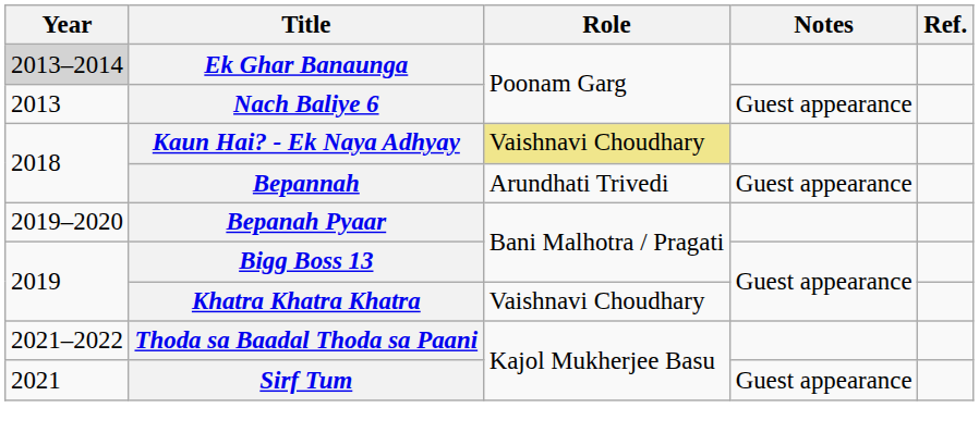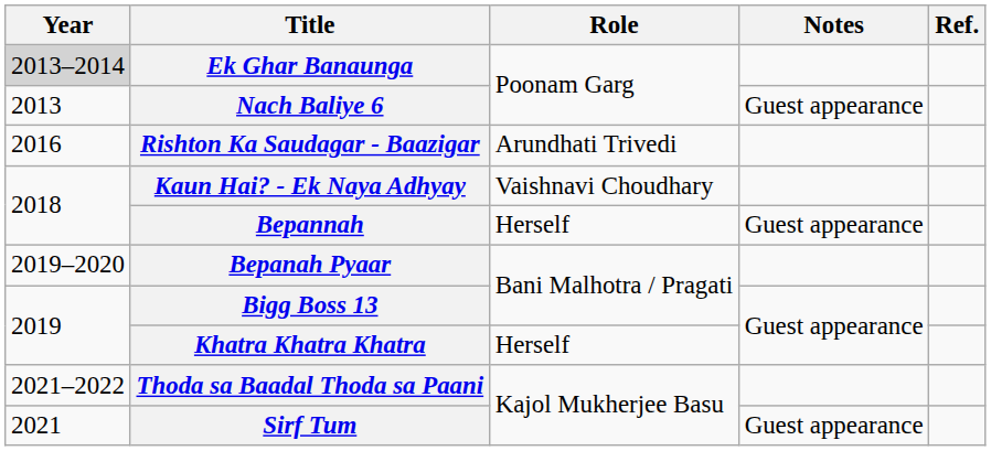 <table class="wikitable plainrowheaders sortable" style="margin-right: 0;" {|>
 <tr>
 <th scope="col">Year</th>
 <th scope="col">Title</th>
 <th scope="col">Role</th>
 <th scope="col" class="unsortable">Notes</th>
 <th scope="col" class="unsortable">Ref.</th>
 </tr>
 <tr>
 <td style="background: lightgrey;">2013–2014</td>
 <th scope="row"><em><a href='#'>Ek Ghar Banaunga</a></em></th>
 <td rowspan="2">Poonam Garg</td>
 <td></td>
 <td></td>
 </tr>
 <tr>
 <td>2013</td>
 <th scope="row"><em><a href='#'>Nach Baliye 6</a></em></th>
 <td>Guest appearance</td>
 <td></td>
 </tr>
 <tr>
+<td>2016</td>
+<th scope="row"><em><a href='#'>Rishton Ka Saudagar - Baazigar</a></em></th>
+<td>Arundhati Trivedi</td>
+<td></td>
+<td></td>
+</tr>
+<tr>
 <td rowspan="2">2018</td>
 <th scope="row"><em><a href='#'>Kaun Hai? - Ek Naya Adhyay</a></em></th>
-<td style="background: khaki;">Vaishnavi Choudhary</td>
+<td>Vaishnavi Choudhary</td>
 <td></td>
 <td></td>
 </tr>
 <tr>
 <th scope="row"><em><a href='#'>Bepannah</a></em></th>
-<td>Arundhati Trivedi</td>
+<td>Herself</td>
 <td>Guest appearance</td>
 <td></td>
 </tr>
 <tr>
 <td>2019–2020</td>
 <th scope="row"><em><a href='#'>Bepanah Pyaar</a></em></th>
 <td rowspan="2">Bani Malhotra / Pragati</td>
 <td></td>
 <td></td>
 </tr>
 <tr>
 <td rowspan="2">2019</td>
 <th scope="row"><em><a href='#'>Bigg Boss 13</a></em></th>
 <td rowspan="2">Guest appearance</td>
 <td></td>
 </tr>
 <tr>
 <th scope="row"><em><a href='#'>Khatra Khatra Khatra</a></em></th>
-<td>Vaishnavi Choudhary</td>
+<td>Herself</td>
 <td></td>
 </tr>
 <tr>
 <td>2021–2022</td>
 <th scope="row"><em><a href='#'>Thoda sa Baadal Thoda sa Paani</a></em></th>
 <td rowspan="2">Kajol Mukherjee Basu</td>
 <td></td>
 <td></td>
 </tr>
 <tr>
 <td>2021</td>
 <th scope="row"><em><a href='#'>Sirf Tum</a></em></th>
 <td>Guest appearance</td>
 <td></td>
 </tr>
 </table>
